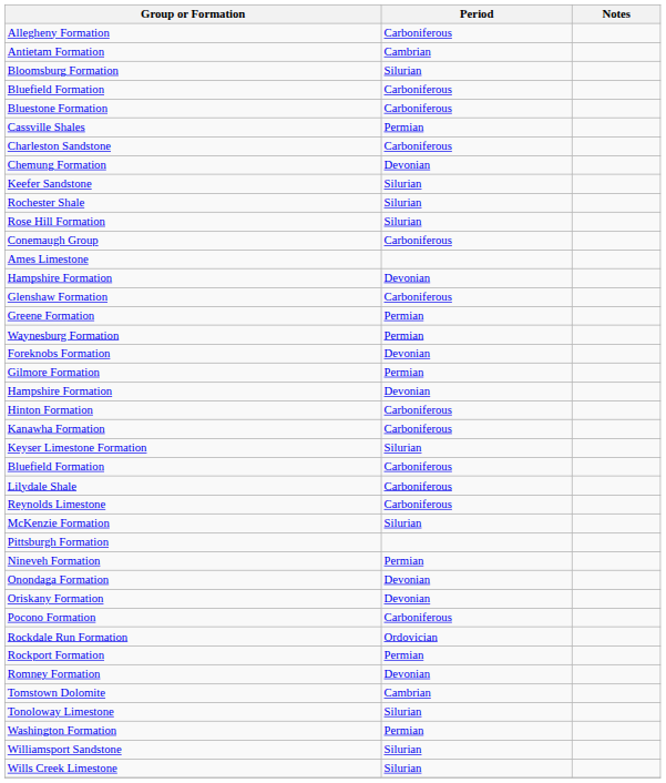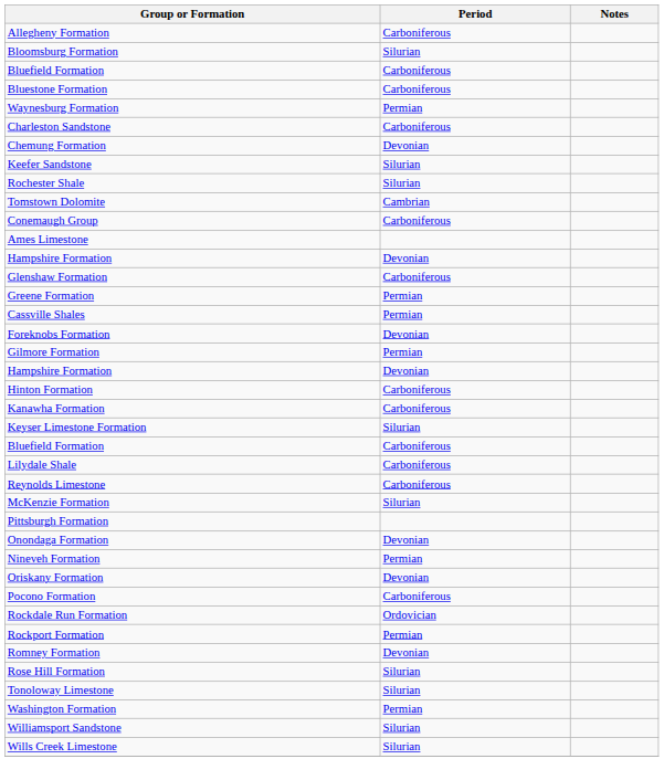 <table class="wikitable sortable" style="width: 100%;">
 <tr>
 <th>Group or Formation</th>
 <th>Period</th>
 <th class="unsortable">Notes</th>
 </tr>
 <tr>
 <td><a href='#'>Allegheny Formation</a></td>
 <td><a href='#'>Carboniferous</a></td>
-<td></td>
-</tr>
-<tr>
-<td><a href='#'>Antietam Formation</a></td>
-<td><a href='#'>Cambrian</a></td>
 <td></td>
 </tr>
 <tr>
 <td><a href='#'>Bloomsburg Formation</a></td>
 <td><a href='#'>Silurian</a></td>
 <td></td>
 </tr>
 <tr>
 <td><a href='#'>Bluefield Formation</a></td>
 <td><a href='#'>Carboniferous</a></td>
 <td></td>
 </tr>
 <tr>
 <td><a href='#'>Bluestone Formation</a></td>
 <td><a href='#'>Carboniferous</a></td>
 <td></td>
 </tr>
 <tr>
-<td><a href='#'>Cassville Shales</a></td>
+<td><a href='#'>Waynesburg Formation</a></td>
 <td><a href='#'>Permian</a></td>
 <td></td>
 </tr>
 <tr>
 <td><a href='#'>Charleston Sandstone</a></td>
 <td><a href='#'>Carboniferous</a></td>
 <td></td>
 </tr>
 <tr>
 <td><a href='#'>Chemung Formation</a></td>
 <td><a href='#'>Devonian</a></td>
 <td></td>
 </tr>
 <tr>
 <td><a href='#'>Keefer Sandstone</a></td>
 <td><a href='#'>Silurian</a></td>
 <td></td>
 </tr>
 <tr>
 <td><a href='#'>Rochester Shale</a></td>
 <td><a href='#'>Silurian</a></td>
 <td></td>
 </tr>
 <tr>
-<td><a href='#'>Rose Hill Formation</a></td>
-<td><a href='#'>Silurian</a></td>
+<td><a href='#'>Tomstown Dolomite</a></td>
+<td><a href='#'>Cambrian</a></td>
 <td></td>
 </tr>
 <tr>
 <td><a href='#'>Conemaugh Group</a></td>
 <td><a href='#'>Carboniferous</a></td>
 <td></td>
 </tr>
 <tr>
 <td><a href='#'>Ames Limestone</a></td>
 <td></td>
 <td></td>
 </tr>
 <tr>
 <td><a href='#'>Hampshire Formation</a></td>
 <td><a href='#'>Devonian</a></td>
 <td></td>
 </tr>
 <tr>
 <td><a href='#'>Glenshaw Formation</a></td>
 <td><a href='#'>Carboniferous</a></td>
 <td></td>
 </tr>
 <tr>
 <td><a href='#'>Greene Formation</a></td>
 <td><a href='#'>Permian</a></td>
 <td></td>
 </tr>
 <tr>
-<td><a href='#'>Waynesburg Formation</a></td>
+<td><a href='#'>Cassville Shales</a></td>
 <td><a href='#'>Permian</a></td>
 <td></td>
 </tr>
 <tr>
 <td><a href='#'>Foreknobs Formation</a></td>
 <td><a href='#'>Devonian</a></td>
 <td></td>
 </tr>
 <tr>
 <td><a href='#'>Gilmore Formation</a></td>
 <td><a href='#'>Permian</a></td>
 <td></td>
 </tr>
 <tr>
 <td><a href='#'>Hampshire Formation</a></td>
 <td><a href='#'>Devonian</a></td>
 <td></td>
 </tr>
 <tr>
 <td><a href='#'>Hinton Formation</a></td>
 <td><a href='#'>Carboniferous</a></td>
 <td></td>
 </tr>
 <tr>
 <td><a href='#'>Kanawha Formation</a></td>
 <td><a href='#'>Carboniferous</a></td>
 <td></td>
 </tr>
 <tr>
 <td><a href='#'>Keyser Limestone Formation</a></td>
 <td><a href='#'>Silurian</a></td>
 <td></td>
 </tr>
 <tr>
 <td><a href='#'>Bluefield Formation</a></td>
 <td><a href='#'>Carboniferous</a></td>
 <td></td>
 </tr>
 <tr>
 <td><a href='#'>Lilydale Shale</a></td>
 <td><a href='#'>Carboniferous</a></td>
 <td></td>
 </tr>
 <tr>
 <td><a href='#'>Reynolds Limestone</a></td>
 <td><a href='#'>Carboniferous</a></td>
 <td></td>
 </tr>
 <tr>
 <td><a href='#'>McKenzie Formation</a></td>
 <td><a href='#'>Silurian</a></td>
 <td></td>
 </tr>
 <tr>
 <td><a href='#'>Pittsburgh Formation</a></td>
 <td></td>
 <td></td>
 </tr>
 <tr>
-<td><a href='#'>Nineveh Formation</a></td>
-<td><a href='#'>Permian</a></td>
+<td><a href='#'>Onondaga Formation</a></td>
+<td><a href='#'>Devonian</a></td>
 <td></td>
 </tr>
 <tr>
-<td><a href='#'>Onondaga Formation</a></td>
-<td><a href='#'>Devonian</a></td>
+<td><a href='#'>Nineveh Formation</a></td>
+<td><a href='#'>Permian</a></td>
 <td></td>
 </tr>
 <tr>
 <td><a href='#'>Oriskany Formation</a></td>
 <td><a href='#'>Devonian</a></td>
 <td></td>
 </tr>
 <tr>
 <td><a href='#'>Pocono Formation</a></td>
 <td><a href='#'>Carboniferous</a></td>
 <td></td>
 </tr>
 <tr>
 <td><a href='#'>Rockdale Run Formation</a></td>
 <td><a href='#'>Ordovician</a></td>
 <td></td>
 </tr>
 <tr>
 <td><a href='#'>Rockport Formation</a></td>
 <td><a href='#'>Permian</a></td>
 <td></td>
 </tr>
 <tr>
 <td><a href='#'>Romney Formation</a></td>
 <td><a href='#'>Devonian</a></td>
 <td></td>
 </tr>
 <tr>
-<td><a href='#'>Tomstown Dolomite</a></td>
-<td><a href='#'>Cambrian</a></td>
+<td><a href='#'>Rose Hill Formation</a></td>
+<td><a href='#'>Silurian</a></td>
 <td></td>
 </tr>
 <tr>
 <td><a href='#'>Tonoloway Limestone</a></td>
 <td><a href='#'>Silurian</a></td>
 <td></td>
 </tr>
 <tr>
 <td><a href='#'>Washington Formation</a></td>
 <td><a href='#'>Permian</a></td>
 <td></td>
 </tr>
 <tr>
 <td><a href='#'>Williamsport Sandstone</a></td>
 <td><a href='#'>Silurian</a></td>
 <td></td>
 </tr>
 <tr>
 <td><a href='#'>Wills Creek Limestone</a></td>
 <td><a href='#'>Silurian</a></td>
 <td></td>
 </tr>
 <tr>
 </tr>
 </table>
